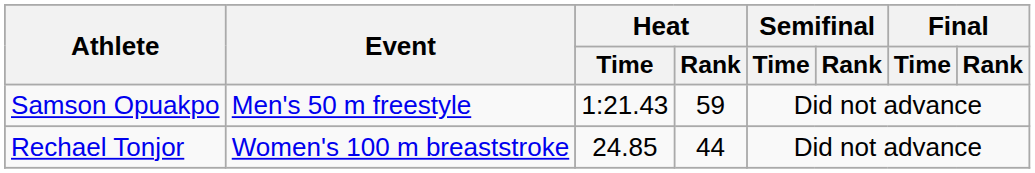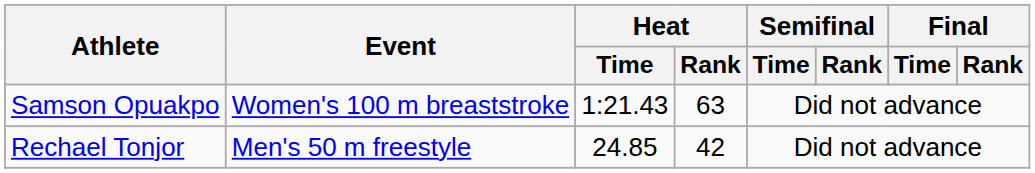 <table class=wikitable style="font-size:90%">
 <tr>
 <th rowspan="2">Athlete</th>
 <th rowspan="2">Event</th>
 <th colspan="2">Heat</th>
 <th colspan="2">Semifinal</th>
 <th colspan="2">Final</th>
 </tr>
 <tr style="font-size:95%">
 <th>Time</th>
 <th>Rank</th>
 <th>Time</th>
 <th>Rank</th>
 <th>Time</th>
 <th>Rank</th>
 </tr>
 <tr align=center>
 <td align=left><a href='#'>Samson Opuakpo</a></td>
-<td align=left><a href='#'>Men's 50 m freestyle</a></td>
+<td align=left><a href='#'>Women's 100 m breaststroke</a></td>
 <td>1:21.43</td>
-<td>59</td>
+<td>63</td>
 <td colspan=4>Did not advance</td>
 </tr>
 <tr align=center>
 <td align=left><a href='#'>Rechael Tonjor</a></td>
-<td align=left><a href='#'>Women's 100 m breaststroke</a></td>
+<td align=left><a href='#'>Men's 50 m freestyle</a></td>
 <td>24.85</td>
-<td>44</td>
+<td>42</td>
 <td colspan=4>Did not advance</td>
 </tr>
 </table>
